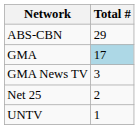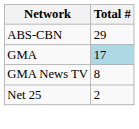 <table class="wikitable collapsible autocollapse"  style="text-align:left;">
 <tr>
 <th>Network</th>
 <th>Total #</th>
 </tr>
 <tr>
 <td>ABS-CBN</td>
 <td>29</td>
 </tr>
 <tr>
 <td>GMA</td>
 <td style="background: lightblue;">17</td>
 </tr>
 <tr>
 <td>GMA News TV</td>
-<td>3</td>
+<td>8</td>
 </tr>
 <tr>
 <td>Net 25</td>
 <td>2</td>
 </tr>
-<tr>
-<td>UNTV</td>
-<td>1</td>
-</tr>
 </table>
